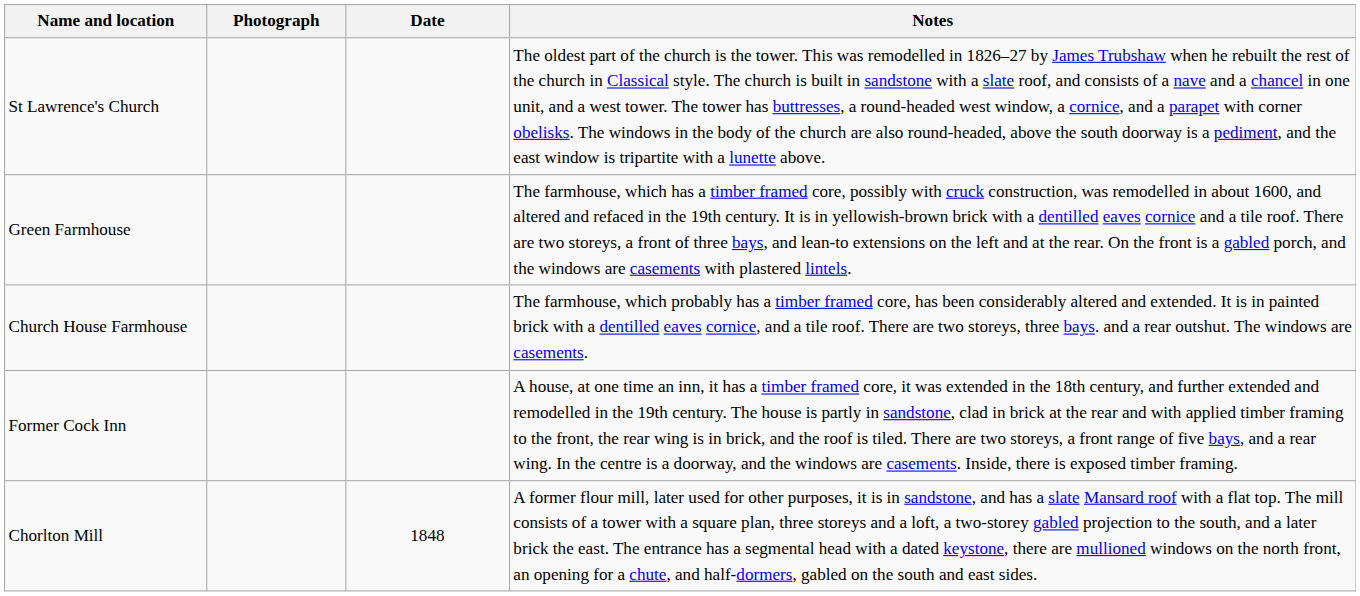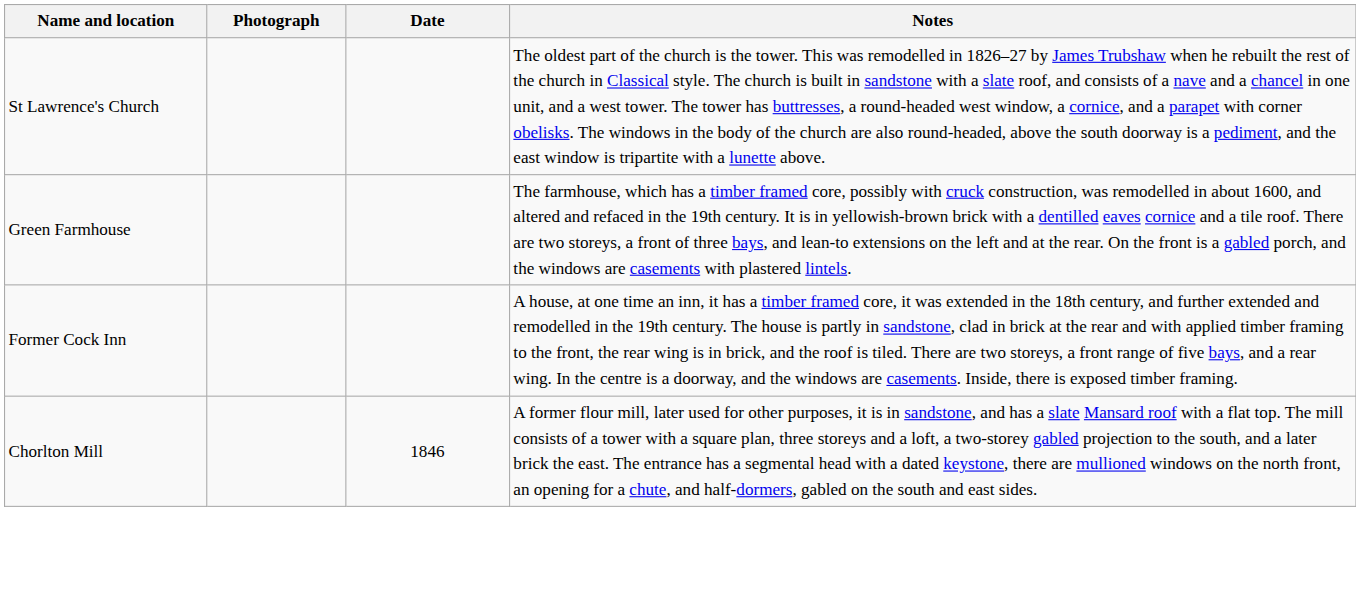 <table class="wikitable sortable plainrowheaders" style="width:100%;border:0px;text-align:left;line-height:150%;">
 <tr>
 <th scope="col"  style="width:150px">Name and location</th>
 <th scope="col"  style="width:100px" class="unsortable">Photograph</th>
 <th scope="col"  style="width:120px">Date</th>
 <th scope="col"  style="width:650px" class="unsortable">Notes</th>
 </tr>
 <tr>
 <td>St Lawrence's Church<br><small></small></td>
 <td></td>
 <td align="center"></td>
 <td>The oldest part of the church is the tower.  This was remodelled in 1826–27 by <a href='#'>James Trubshaw</a> when he rebuilt the rest of the church in <a href='#'>Classical</a> style.  The church is built in <a href='#'>sandstone</a> with a <a href='#'>slate</a> roof, and consists of a <a href='#'>nave</a> and a <a href='#'>chancel</a> in one unit, and a west tower.  The tower has <a href='#'>buttresses</a>, a round-headed west window, a <a href='#'>cornice</a>, and a <a href='#'>parapet</a> with corner <a href='#'>obelisks</a>.  The windows in the body of the church are also round-headed, above the south doorway is a <a href='#'>pediment</a>, and the east window is tripartite with a <a href='#'>lunette</a> above.</td>
 </tr>
 <tr>
 <td>Green Farmhouse<br><small></small></td>
 <td></td>
 <td align="center"></td>
 <td>The farmhouse, which has a <a href='#'>timber framed</a> core, possibly with <a href='#'>cruck</a> construction, was remodelled in about 1600, and altered and refaced in the 19th century.  It is in yellowish-brown brick with a <a href='#'>dentilled</a> <a href='#'>eaves</a> <a href='#'>cornice</a> and a tile roof.  There are two storeys, a front of three <a href='#'>bays</a>, and lean-to extensions on the left and at the rear.  On the front is a <a href='#'>gabled</a> porch, and the windows are <a href='#'>casements</a> with plastered <a href='#'>lintels</a>.</td>
 </tr>
 <tr>
-<td>Church House Farmhouse<br><small></small></td>
-<td></td>
-<td align="center"></td>
-<td>The farmhouse, which probably has a <a href='#'>timber framed</a> core, has been considerably altered and extended.  It is in painted brick with a <a href='#'>dentilled</a> <a href='#'>eaves</a> <a href='#'>cornice</a>, and a tile roof.  There are two storeys, three <a href='#'>bays</a>. and a rear outshut.  The windows are <a href='#'>casements</a>.</td>
-</tr>
-<tr>
 <td>Former Cock Inn<br><small></small></td>
 <td></td>
 <td align="center"></td>
 <td>A house, at one time an inn, it has a <a href='#'>timber framed</a> core, it was extended in the 18th century, and further extended and remodelled in the 19th century.  The house is partly in <a href='#'>sandstone</a>, clad in brick at the rear and with applied timber framing to the front, the rear wing is in brick, and the roof is tiled.  There are two storeys, a front range of five <a href='#'>bays</a>, and a rear wing.  In the centre is a doorway, and the windows are <a href='#'>casements</a>.  Inside, there is exposed timber framing.</td>
 </tr>
 <tr>
 <td>Chorlton Mill<br><small></small></td>
 <td></td>
-<td align="center">1848</td>
+<td align="center">1846</td>
 <td>A former flour mill, later used for other purposes, it is in <a href='#'>sandstone</a>, and has a <a href='#'>slate</a> <a href='#'>Mansard roof</a> with a flat top.  The mill consists of a tower with a square plan, three storeys and a loft, a two-storey <a href='#'>gabled</a> projection to the south, and a later brick  the east.  The entrance has a segmental head with a dated <a href='#'>keystone</a>, there are <a href='#'>mullioned</a> windows on the north front, an opening for a <a href='#'>chute</a>, and half-<a href='#'>dormers</a>, gabled on the south and east sides.</td>
 </tr>
 <tr>
 </tr>
 </table>
